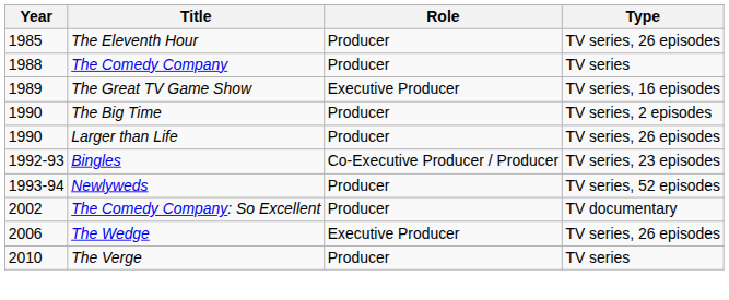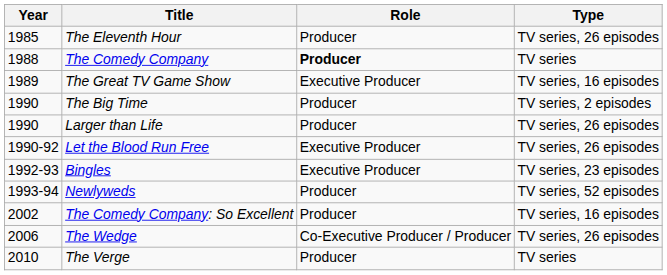 <table class="wikitable">
 <tr>
 <th>Year</th>
 <th>Title</th>
 <th>Role</th>
 <th>Type</th>
 </tr>
 <tr>
 <td>1985</td>
 <td><em>The Eleventh Hour</em></td>
 <td>Producer</td>
 <td>TV series, 26 episodes</td>
 </tr>
 <tr>
 <td>1988</td>
 <td><em><a href='#'>The Comedy Company</a></em></td>
-<td>Producer</td>
+<td><strong>Producer</strong></td>
 <td>TV series</td>
 </tr>
 <tr>
 <td>1989</td>
 <td><em>The Great TV Game Show</em></td>
 <td>Executive Producer</td>
 <td>TV series, 16 episodes</td>
 </tr>
 <tr>
 <td>1990</td>
 <td><em>The Big Time</em></td>
 <td>Producer</td>
 <td>TV series, 2 episodes</td>
 </tr>
 <tr>
 <td>1990</td>
 <td><em>Larger than Life</em></td>
 <td>Producer</td>
 <td>TV series, 26 episodes</td>
 </tr>
 <tr>
+<td>1990-92</td>
+<td><em><a href='#'>Let the Blood Run Free</a></em></td>
+<td>Executive Producer</td>
+<td>TV series, 26 episodes</td>
+</tr>
+<tr>
 <td>1992-93</td>
 <td><em><a href='#'>Bingles</a></em></td>
-<td>Co-Executive Producer / Producer</td>
+<td>Executive Producer</td>
 <td>TV series, 23 episodes</td>
 </tr>
 <tr>
 <td>1993-94</td>
 <td><em><a href='#'>Newlyweds</a></em></td>
 <td>Producer</td>
 <td>TV series, 52 episodes</td>
 </tr>
 <tr>
 <td>2002</td>
 <td><em><a href='#'>The Comedy Company</a>: So Excellent</em></td>
 <td>Producer</td>
-<td>TV documentary</td>
+<td>TV series, 16 episodes</td>
 </tr>
 <tr>
 <td>2006</td>
 <td><em><a href='#'>The Wedge</a></em></td>
-<td>Executive Producer</td>
+<td>Co-Executive Producer / Producer</td>
 <td>TV series, 26 episodes</td>
 </tr>
 <tr>
 <td>2010</td>
 <td><em>The Verge</em></td>
 <td>Producer</td>
 <td>TV series</td>
 </tr>
 </table>
